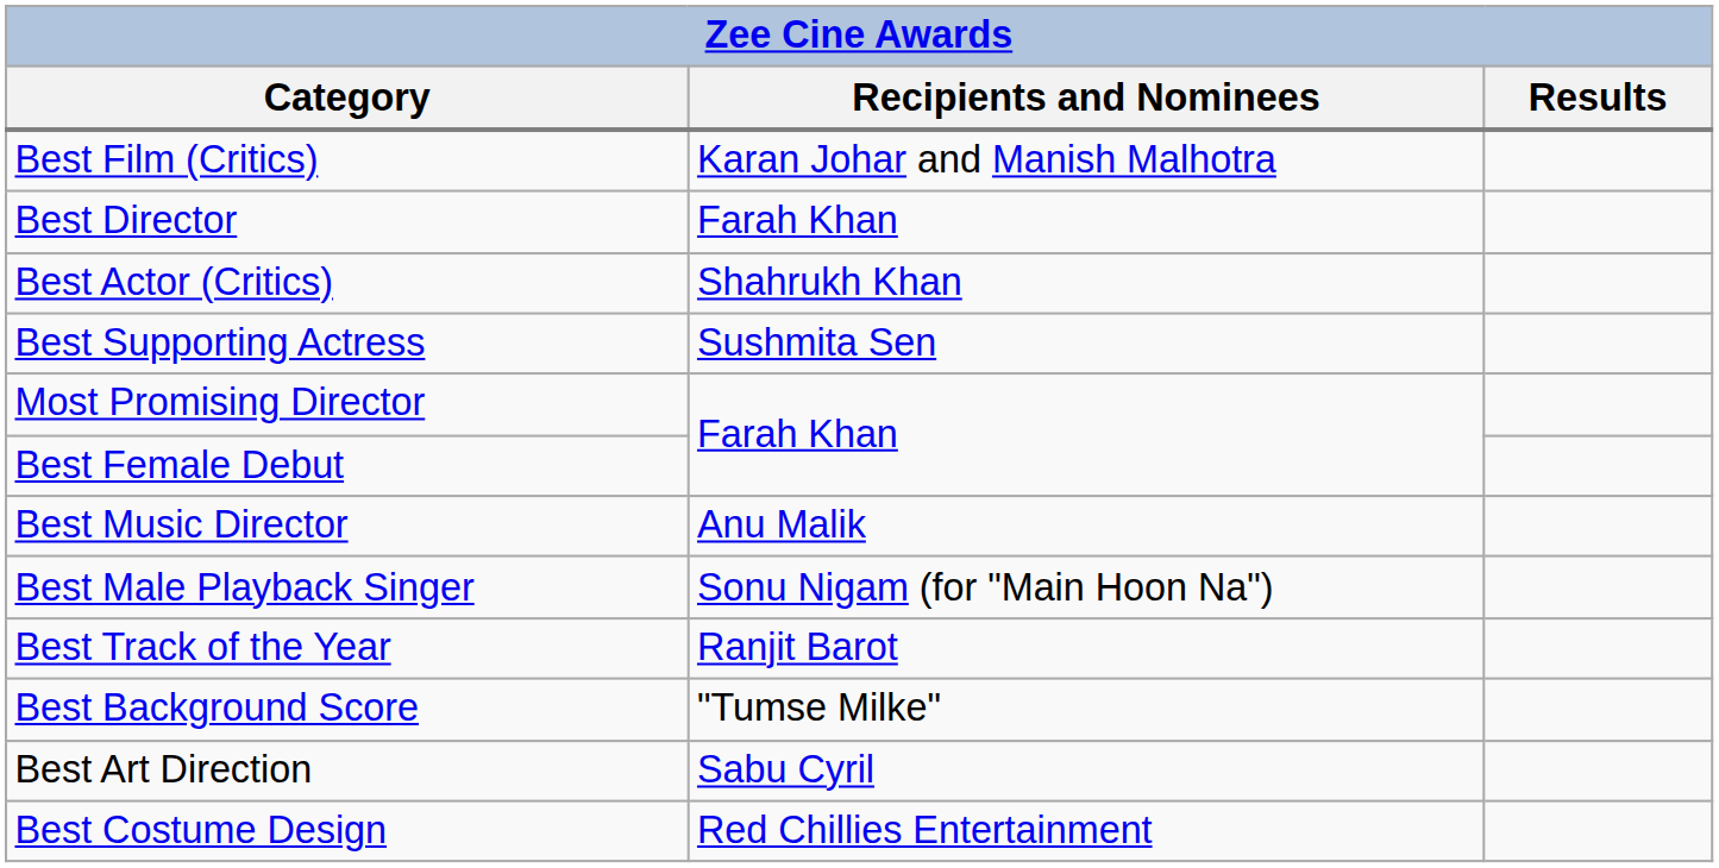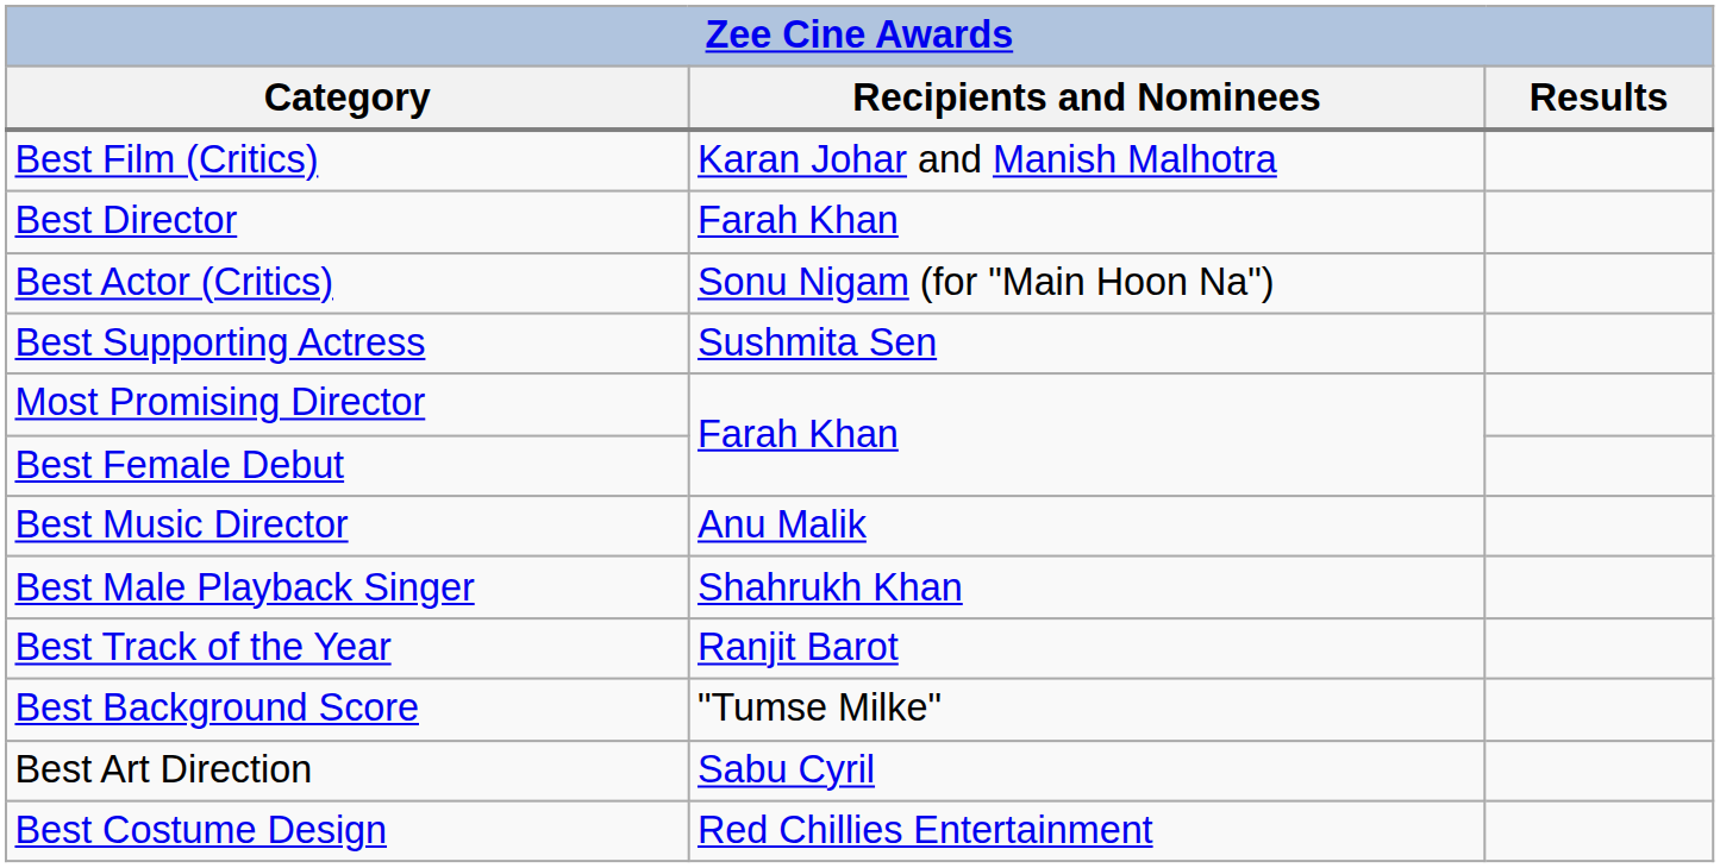 <table class="wikitable" style="font-size:100%">
 <tr style="background:#ccc; text-align:center;">
 <th colspan="12" style="background: LightSteelBlue;"><a href='#'>Zee Cine Awards</a></th>
 </tr>
 <tr style="background:#ccc; text-align center;">
 <th style="width:30%;">Category</th>
 <th style="width:35%;">Recipients and Nominees</th>
 <th style="width:10%;">Results</th>
 </tr>
 <tr style="border-top:2px solid gray;">
 <td><a href='#'>Best Film (Critics)</a></td>
 <td><a href='#'>Karan Johar</a> and <a href='#'>Manish Malhotra</a></td>
 <td></td>
 </tr>
 <tr>
 <td><a href='#'>Best Director</a></td>
 <td><a href='#'>Farah Khan</a></td>
 <td></td>
 </tr>
 <tr>
 <td><a href='#'>Best Actor (Critics)</a></td>
-<td><a href='#'>Shahrukh Khan</a></td>
+<td><a href='#'>Sonu Nigam</a> (for "Main Hoon Na")</td>
 <td></td>
 </tr>
 <tr>
 <td><a href='#'>Best Supporting Actress</a></td>
 <td><a href='#'>Sushmita Sen</a></td>
 <td></td>
 </tr>
 <tr>
 <td><a href='#'>Most Promising Director</a></td>
 <td rowspan="2"><a href='#'>Farah Khan</a></td>
 <td></td>
 </tr>
 <tr>
 <td><a href='#'>Best Female Debut</a></td>
 <td></td>
 </tr>
 <tr>
 <td><a href='#'>Best Music Director</a></td>
 <td><a href='#'>Anu Malik</a></td>
 <td></td>
 </tr>
 <tr>
 <td><a href='#'>Best Male Playback Singer</a></td>
-<td><a href='#'>Sonu Nigam</a> (for "Main Hoon Na")</td>
+<td><a href='#'>Shahrukh Khan</a></td>
 <td></td>
 </tr>
 <tr>
 <td><a href='#'>Best Track of the Year</a></td>
 <td><a href='#'>Ranjit Barot</a></td>
 <td></td>
 </tr>
 <tr>
 <td><a href='#'>Best Background Score</a></td>
 <td>"Tumse Milke"</td>
 <td></td>
 </tr>
 <tr>
 <td>Best Art Direction</td>
 <td><a href='#'>Sabu Cyril</a></td>
 <td></td>
 </tr>
 <tr>
 <td><a href='#'>Best Costume Design</a></td>
 <td><a href='#'>Red Chillies Entertainment</a></td>
 <td></td>
 </tr>
 </table>
